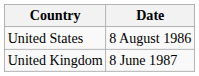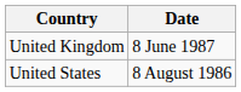 <table class="wikitable">
 <tr>
 <th>Country</th>
 <th>Date</th>
 </tr>
 <tr>
+<td>United Kingdom</td>
+<td>8 June 1987</td>
+</tr>
+<tr>
 <td>United States</td>
 <td>8 August 1986</td>
 </tr>
-<tr>
-<td>United Kingdom</td>
-<td>8 June 1987</td>
-</tr>
 </table>
